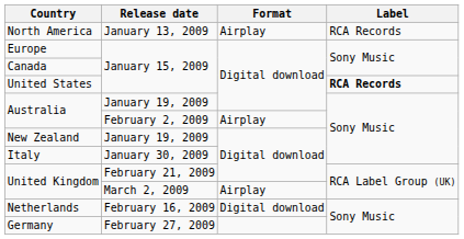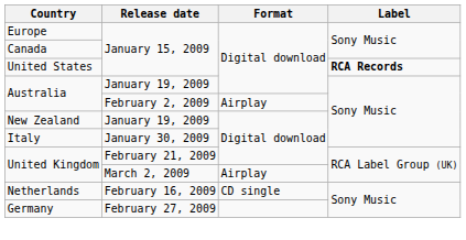 <table class="wikitable">
 <tr>
 <th>Country</th>
 <th>Release date</th>
 <th>Format</th>
 <th>Label</th>
-</tr>
-<tr>
-<td>North America</td>
-<td>January 13, 2009</td>
-<td>Airplay</td>
-<td>RCA Records</td>
 </tr>
 <tr>
 <td>Europe</td>
 <td rowspan=3>January 15, 2009</td>
 <td rowspan=4>Digital download</td>
 <td rowspan=2>Sony Music</td>
 </tr>
 <tr>
 <td>Canada</td>
 </tr>
 <tr>
 <td>United States</td>
 <td><strong>RCA Records</strong></td>
 </tr>
 <tr>
 <td rowspan=2>Australia</td>
 <td>January 19, 2009</td>
 <td rowspan=4>Sony Music</td>
 </tr>
 <tr>
 <td>February 2, 2009</td>
 <td>Airplay</td>
 </tr>
 <tr>
 <td>New Zealand</td>
 <td>January 19, 2009</td>
 <td rowspan=3>Digital download</td>
 </tr>
 <tr>
 <td>Italy</td>
 <td>January 30, 2009</td>
 </tr>
 <tr>
 <td rowspan=2>United Kingdom</td>
 <td>February 21, 2009</td>
 <td rowspan=2>RCA Label Group <small>(UK)</small></td>
 </tr>
 <tr>
 <td>March 2, 2009</td>
 <td>Airplay</td>
 </tr>
 <tr>
 <td>Netherlands</td>
 <td>February 16, 2009</td>
-<td>Digital download</td>
+<td>CD single</td>
 <td rowspan=2>Sony Music</td>
 </tr>
 <tr>
 <td>Germany</td>
 <td>February 27, 2009</td>
 <td></td>
 </tr>
 </table>
